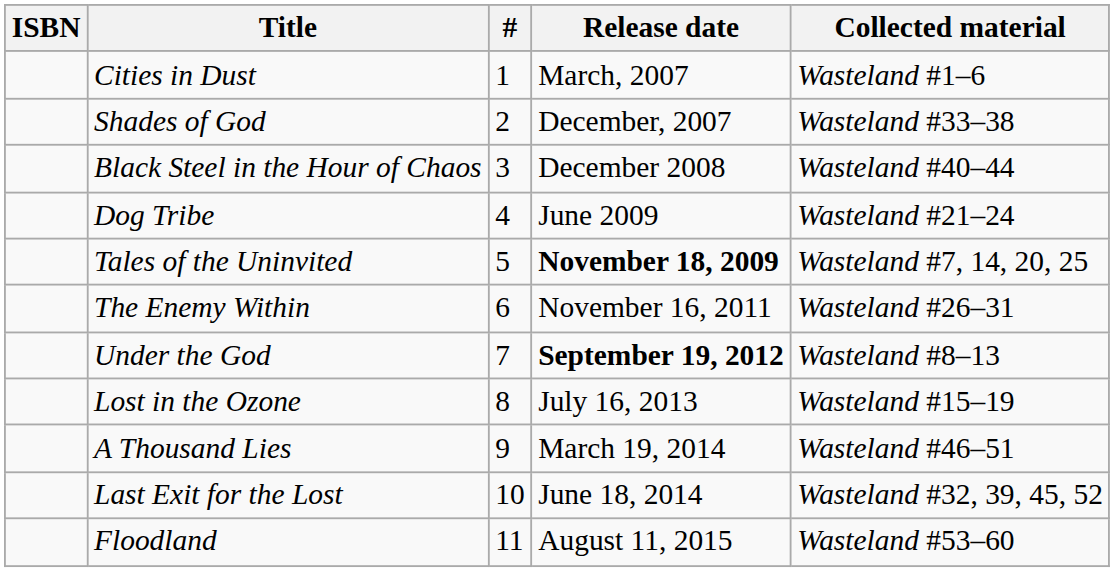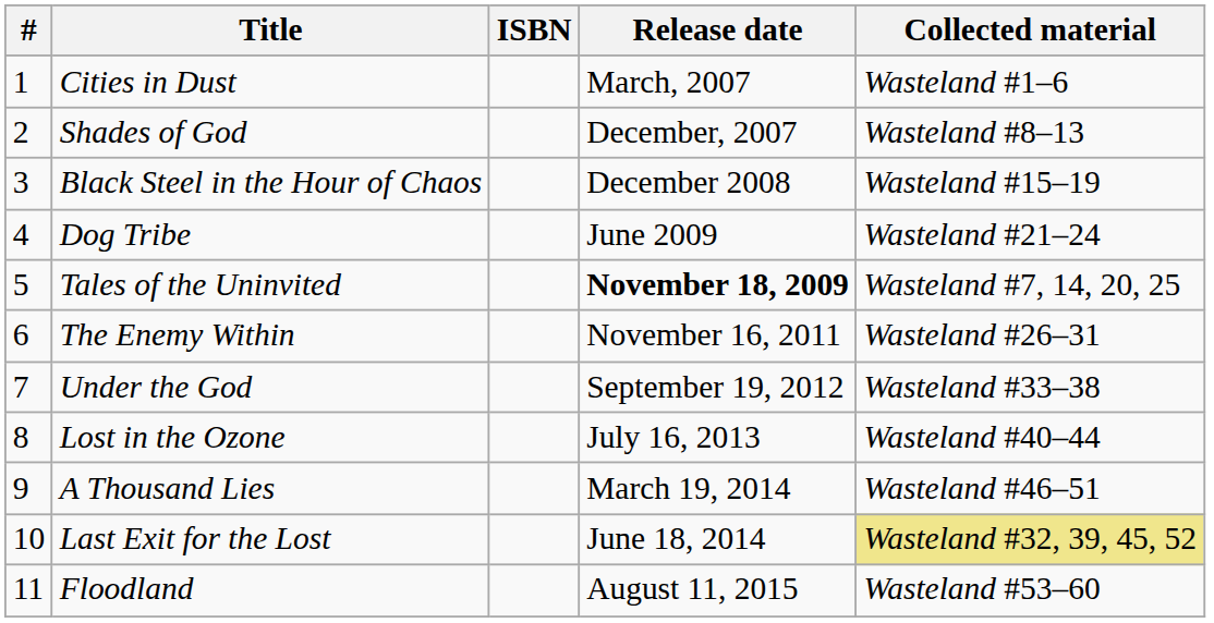 <table class="wikitable">
 <tr>
+<th>#</th>
+<th>Title</th>
 <th>ISBN</th>
-<th>Title</th>
-<th>#</th>
 <th>Release date</th>
 <th>Collected material</th>
 </tr>
 <tr>
+<td>1</td>
+<td><em>Cities in Dust</em></td>
 <td></td>
-<td><em>Cities in Dust</em></td>
-<td>1</td>
 <td>March, 2007</td>
 <td><em>Wasteland</em> #1–6</td>
 </tr>
 <tr>
+<td>2</td>
+<td><em>Shades of God</em></td>
 <td></td>
-<td><em>Shades of God</em></td>
-<td>2</td>
 <td>December, 2007</td>
-<td><em>Wasteland</em> #33–38</td>
+<td><em>Wasteland</em> #8–13</td>
 </tr>
 <tr>
+<td>3</td>
+<td><em>Black Steel in the Hour of Chaos</em></td>
 <td></td>
-<td><em>Black Steel in the Hour of Chaos</em></td>
-<td>3</td>
 <td>December 2008</td>
-<td><em>Wasteland</em> #40–44</td>
+<td><em>Wasteland</em> #15–19</td>
 </tr>
 <tr>
+<td>4</td>
+<td><em>Dog Tribe</em></td>
 <td></td>
-<td><em>Dog Tribe</em></td>
-<td>4</td>
 <td>June 2009</td>
 <td><em>Wasteland</em> #21–24</td>
 </tr>
 <tr>
+<td>5</td>
+<td><em>Tales of the Uninvited</em></td>
 <td></td>
-<td><em>Tales of the Uninvited</em></td>
-<td>5</td>
 <td><strong>November 18, 2009</strong></td>
 <td><em>Wasteland</em> #7, 14, 20, 25</td>
 </tr>
 <tr>
+<td>6</td>
+<td><em>The Enemy Within</em></td>
 <td></td>
-<td><em>The Enemy Within</em></td>
-<td>6</td>
 <td>November 16, 2011</td>
 <td><em>Wasteland</em> #26–31</td>
 </tr>
 <tr>
+<td>7</td>
+<td><em>Under the God</em></td>
 <td></td>
-<td><em>Under the God</em></td>
-<td>7</td>
-<td><strong>September 19, 2012</strong></td>
-<td><em>Wasteland</em> #8–13</td>
+<td>September 19, 2012</td>
+<td><em>Wasteland</em> #33–38</td>
 </tr>
 <tr>
+<td>8</td>
+<td><em>Lost in the Ozone</em></td>
 <td></td>
-<td><em>Lost in the Ozone</em></td>
-<td>8</td>
 <td>July 16, 2013</td>
-<td><em>Wasteland</em> #15–19</td>
+<td><em>Wasteland</em> #40–44</td>
 </tr>
 <tr>
+<td>9</td>
+<td><em>A Thousand Lies</em></td>
 <td></td>
-<td><em>A Thousand Lies</em></td>
-<td>9</td>
 <td>March 19, 2014</td>
 <td><em>Wasteland</em> #46–51</td>
 </tr>
 <tr>
+<td>10</td>
+<td><em>Last Exit for the Lost</em></td>
 <td></td>
-<td><em>Last Exit for the Lost</em></td>
-<td>10</td>
 <td>June 18, 2014</td>
-<td><em>Wasteland</em> #32, 39, 45, 52</td>
+<td style="background: khaki;"><em>Wasteland</em> #32, 39, 45, 52</td>
 </tr>
 <tr>
+<td>11</td>
+<td><em>Floodland</em></td>
 <td></td>
-<td><em>Floodland</em></td>
-<td>11</td>
 <td>August 11, 2015</td>
 <td><em>Wasteland</em> #53–60</td>
 </tr>
 </table>
